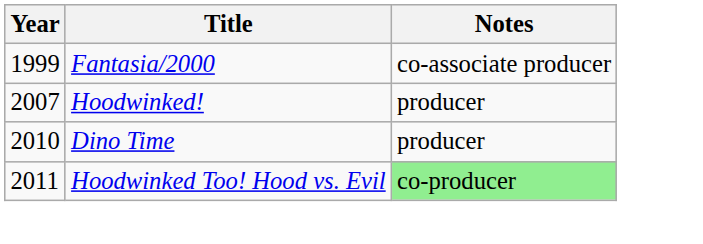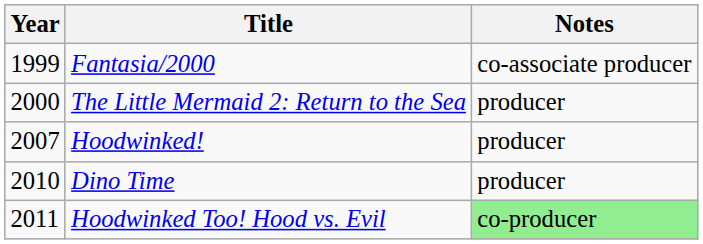 <table class="wikitable sortable">
 <tr>
 <th>Year</th>
 <th>Title</th>
 <th>Notes</th>
 </tr>
 <tr>
 <td>1999</td>
 <td><em><a href='#'>Fantasia/2000</a></em></td>
 <td>co-associate producer</td>
+</tr>
+<tr>
+<td>2000</td>
+<td><em><a href='#'>The Little Mermaid 2: Return to the Sea</a></em></td>
+<td>producer</td>
 </tr>
 <tr>
 <td>2007</td>
 <td><em><a href='#'>Hoodwinked!</a></em></td>
 <td>producer</td>
 </tr>
 <tr>
 <td>2010</td>
 <td><em><a href='#'>Dino Time</a></em></td>
 <td>producer</td>
 </tr>
 <tr>
 <td>2011</td>
 <td><em><a href='#'>Hoodwinked Too! Hood vs. Evil</a></em></td>
 <td style="background: lightgreen;">co-producer</td>
 </tr>
 </table>
